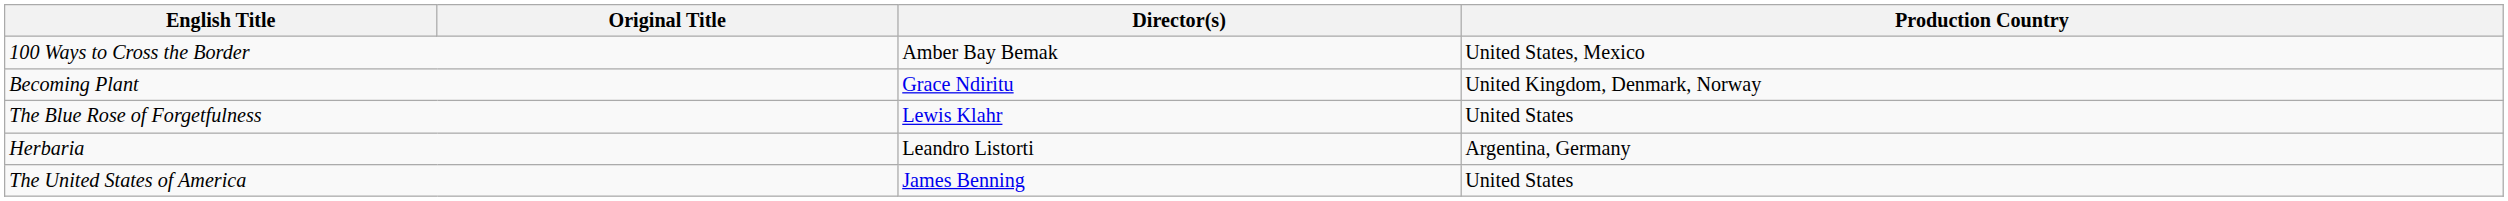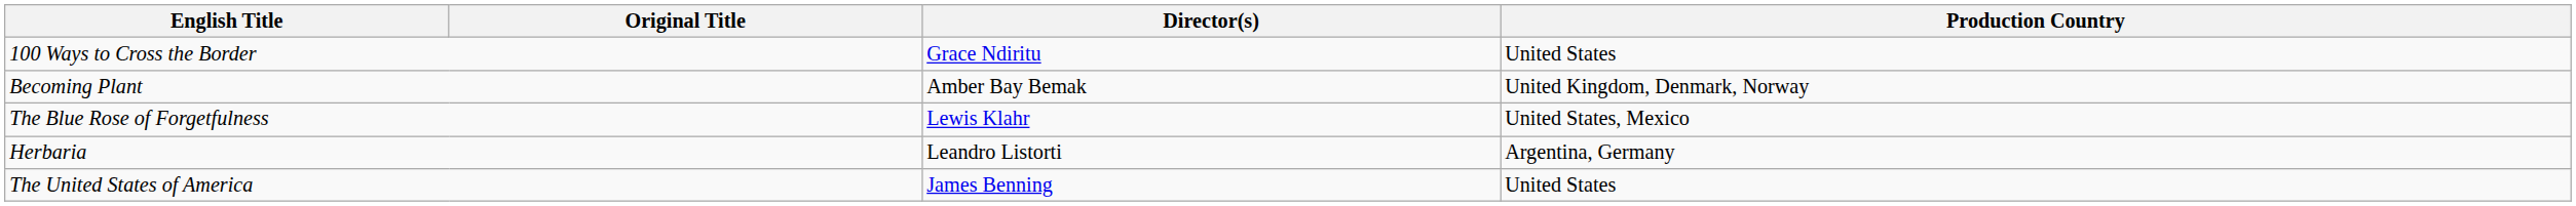 <table class="sortable wikitable" style="width:100%; margin-bottom:4px">
 <tr>
 <th>English Title</th>
 <th>Original Title</th>
 <th>Director(s)</th>
 <th>Production Country</th>
 </tr>
 <tr>
 <td colspan="2"><em>100 Ways to Cross the Border</em></td>
-<td>Amber Bay Bemak</td>
-<td>United States, Mexico</td>
+<td><a href='#'>Grace Ndiritu</a></td>
+<td>United States</td>
 </tr>
 <tr>
 <td colspan="2"><em>Becoming Plant</em></td>
-<td><a href='#'>Grace Ndiritu</a></td>
+<td>Amber Bay Bemak</td>
 <td>United Kingdom, Denmark, Norway</td>
 </tr>
 <tr>
 <td colspan="2"><em>The Blue Rose of Forgetfulness</em></td>
 <td><a href='#'>Lewis Klahr</a></td>
-<td>United States</td>
+<td>United States, Mexico</td>
 </tr>
 <tr>
 <td colspan="2"><em>Herbaria</em></td>
 <td>Leandro Listorti</td>
 <td>Argentina, Germany</td>
 </tr>
 <tr>
 <td colspan="2"><em>The United States of America</em></td>
 <td><a href='#'>James Benning</a></td>
 <td>United States</td>
 </tr>
 </table>
